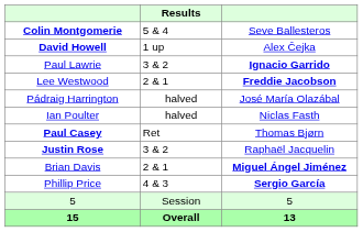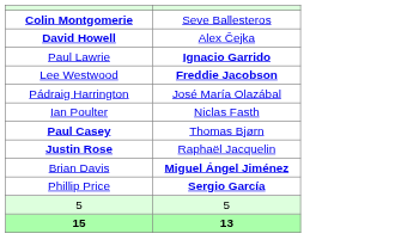 <table border="1" cellpadding="3" style="border-collapse:collapse; text-align:center;">
 <tr style="background:#ddffdd;">
 <th style="width:12em;"> </th>
-<th style="width:7em;">Results</th>
 <th style="width:12em;"></th>
 </tr>
 <tr>
 <td><strong><a href='#'>Colin Montgomerie</a></strong></td>
-<td align=left> 5 & 4</td>
 <td><a href='#'>Seve Ballesteros</a></td>
 </tr>
 <tr>
 <td><strong><a href='#'>David Howell</a></strong></td>
-<td align=left> 1 up</td>
 <td><a href='#'>Alex Čejka</a></td>
 </tr>
 <tr>
 <td><a href='#'>Paul Lawrie</a></td>
-<td align=left> 3 & 2</td>
 <td><strong><a href='#'>Ignacio Garrido</a></strong></td>
 </tr>
 <tr>
 <td><a href='#'>Lee Westwood</a></td>
-<td align=left> 2 & 1</td>
 <td><strong><a href='#'>Freddie Jacobson</a></strong></td>
 </tr>
 <tr>
 <td><a href='#'>Pádraig Harrington</a></td>
-<td>halved</td>
 <td><a href='#'>José María Olazábal</a></td>
 </tr>
 <tr>
 <td><a href='#'>Ian Poulter</a></td>
-<td>halved</td>
 <td><a href='#'>Niclas Fasth</a></td>
 </tr>
 <tr>
 <td><strong><a href='#'>Paul Casey</a></strong></td>
-<td align=left> Ret</td>
 <td><a href='#'>Thomas Bjørn</a></td>
 </tr>
 <tr>
 <td><strong><a href='#'>Justin Rose</a></strong></td>
-<td align=left> 3 & 2</td>
 <td><a href='#'>Raphaël Jacquelin</a></td>
 </tr>
 <tr>
 <td><a href='#'>Brian Davis</a></td>
-<td align=left> 2 & 1</td>
 <td><strong><a href='#'>Miguel Ángel Jiménez</a></strong></td>
 </tr>
 <tr>
 <td><a href='#'>Phillip Price</a></td>
-<td align=left> 4 & 3</td>
 <td><strong><a href='#'>Sergio García</a></strong></td>
 </tr>
 <tr style="background:#ddffdd;">
 <td>5</td>
-<td>Session</td>
 <td>5</td>
 </tr>
 <tr style="background:#aaffaa;">
 <th>15</th>
-<th>Overall</th>
 <th>13</th>
 </tr>
 </table>
